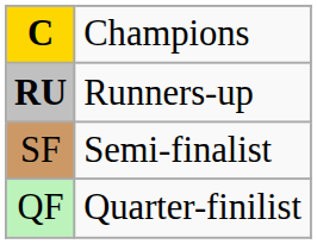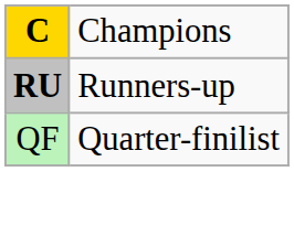 <table class="wikitable">
 <tr>
 <td style="text-align:center;width:10px;background:gold"><strong>C</strong></td>
 <td>Champions</td>
 </tr>
 <tr>
 <td style="text-align:center;width:10px;background:silver"><strong>RU</strong></td>
 <td>Runners-up</td>
 </tr>
 <tr>
-<td style="text-align:center;width:10px;background:#cc9966">SF</td>
-<td>Semi-finalist</td>
-</tr>
-<tr>
 <td style="text-align:center;width:10px;background:#BBF3BB">QF</td>
 <td>Quarter-finilist</td>
 </tr>
 </table>
